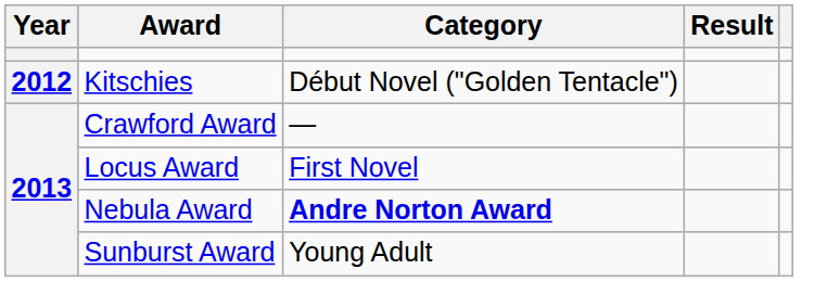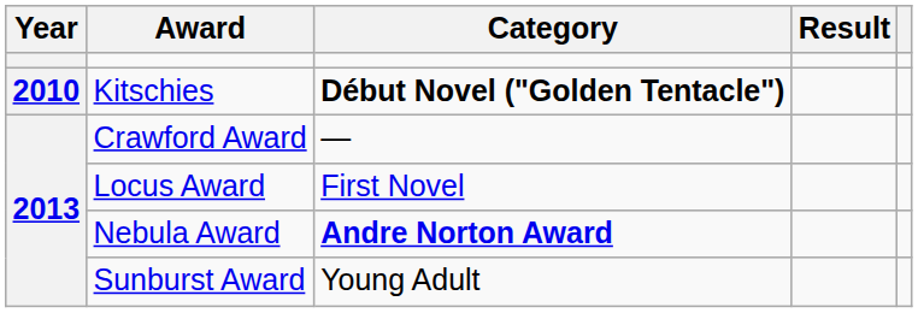 <table class="wikitable plainrowheaders sortable">
 <tr>
 <th scope="col">Year</th>
 <th scope="col">Award</th>
 <th>Category</th>
 <th scope="col">Result</th>
 <th class="unsortable" scope="col"></th>
 </tr>
 <tr>
 <th></th>
 <td></td>
 <td></td>
 <td></td>
 <td></td>
 </tr>
 <tr>
-<th><a href='#'>2012</a></th>
+<th><a href='#'>2010</a></th>
 <td><a href='#'>Kitschies</a></td>
-<td Début Novel ("Golden Tentacle")>Début Novel ("Golden Tentacle")</td>
+<td Début Novel ("Golden Tentacle")><strong>Début Novel ("Golden Tentacle")</strong></td>
 <td></td>
 <td></td>
 </tr>
 <tr>
 <th rowspan="4"><a href='#'>2013</a></th>
 <td><a href='#'>Crawford Award</a></td>
 <td>—</td>
 <td></td>
 <td></td>
 </tr>
 <tr>
 <td><a href='#'>Locus Award</a></td>
 <td><a href='#'>First Novel</a></td>
 <td></td>
 <td></td>
 </tr>
 <tr>
 <td><a href='#'>Nebula Award</a></td>
 <td><strong><a href='#'>Andre Norton Award</a></strong></td>
 <td></td>
 <td></td>
 </tr>
 <tr>
 <td><a href='#'>Sunburst Award</a></td>
 <td Young Adult>Young Adult</td>
 <td></td>
 <td></td>
 </tr>
 </table>
